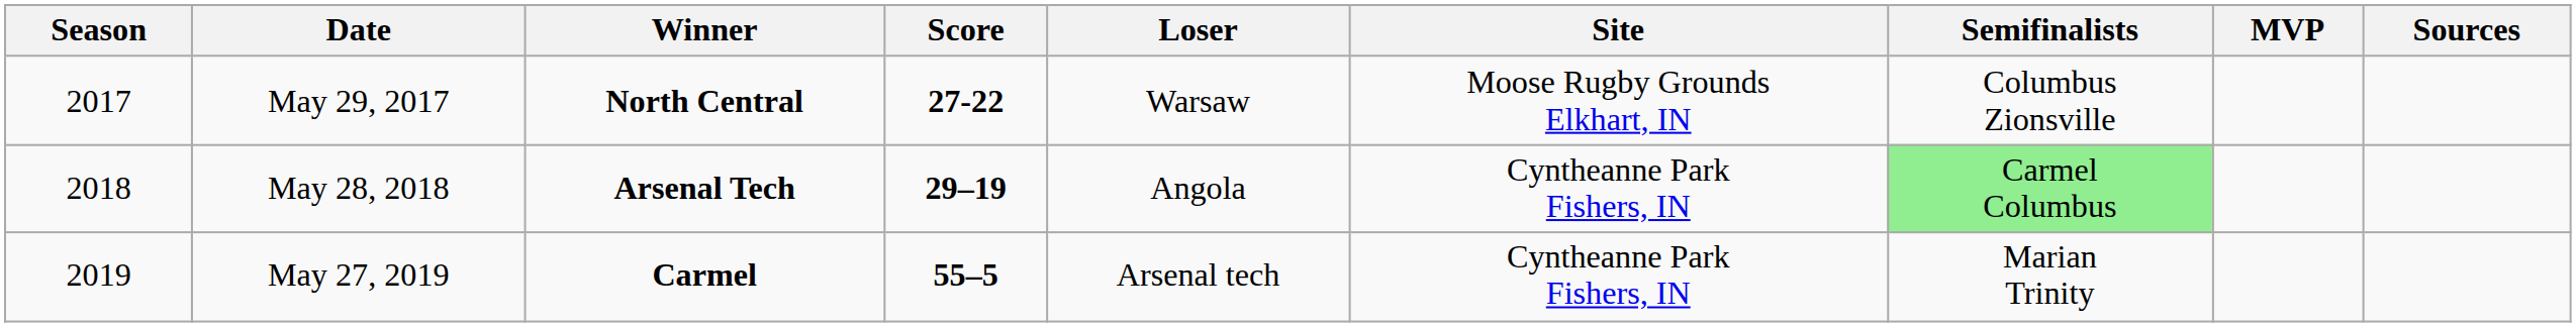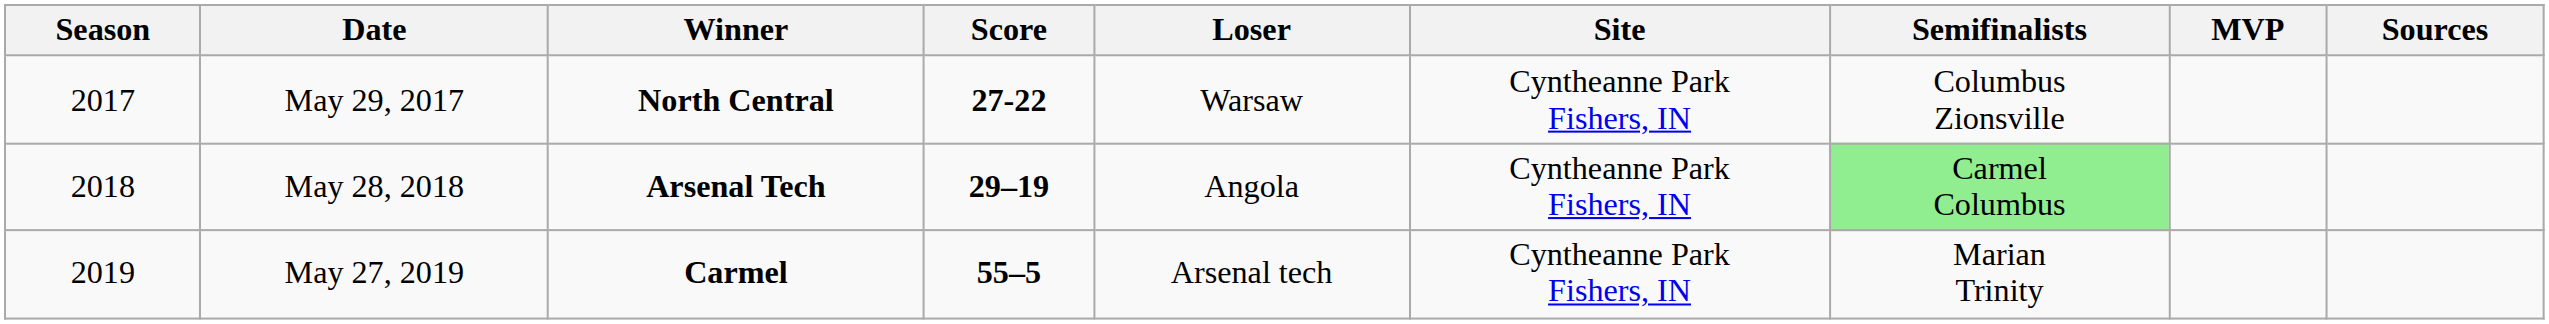 <table class="wikitable" style="width:100%;">
 <tr>
 <th>Season</th>
 <th>Date</th>
 <th>Winner</th>
 <th>Score</th>
 <th>Loser</th>
 <th>Site</th>
 <th>Semifinalists</th>
 <th>MVP</th>
 <th>Sources</th>
 </tr>
 <tr>
 <td align=center>2017</td>
 <td align=center>May 29, 2017</td>
 <td align=center><strong>North Central</strong></td>
 <td align=center><strong>27-22</strong></td>
 <td align=center>Warsaw</td>
-<td align=center>Moose Rugby Grounds<br><a href='#'>Elkhart, IN</a></td>
+<td align=center>Cyntheanne Park<br><a href='#'>Fishers, IN</a></td>
 <td align=center>Columbus<br>Zionsville</td>
 <td align=center></td>
 <td align=center></td>
 </tr>
 <tr>
 <td align=center>2018</td>
 <td align=center>May 28, 2018</td>
 <td align=center><strong>Arsenal Tech</strong></td>
 <td align=center><strong>29–19</strong></td>
 <td align=center>Angola</td>
 <td align=center>Cyntheanne Park<br><a href='#'>Fishers, IN</a></td>
 <td align=center style="background: lightgreen;">Carmel<br>Columbus</td>
 <td align=center></td>
 <td align=center></td>
 </tr>
 <tr>
 <td align=center>2019</td>
 <td align=center>May 27, 2019</td>
 <td align=center><strong>Carmel</strong></td>
 <td align=center><strong>55–5</strong></td>
 <td align=center>Arsenal tech</td>
 <td align=center>Cyntheanne Park<br><a href='#'>Fishers, IN</a></td>
 <td align=center>Marian<br>Trinity</td>
 <td align=center></td>
 <td align=center></td>
 </tr>
 </table>
